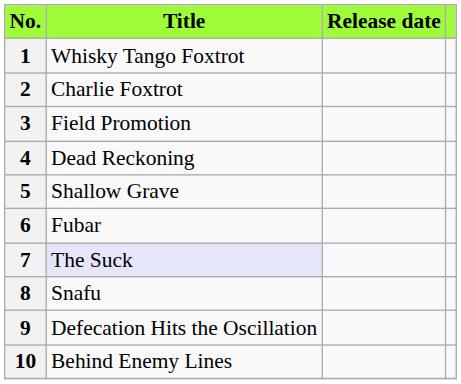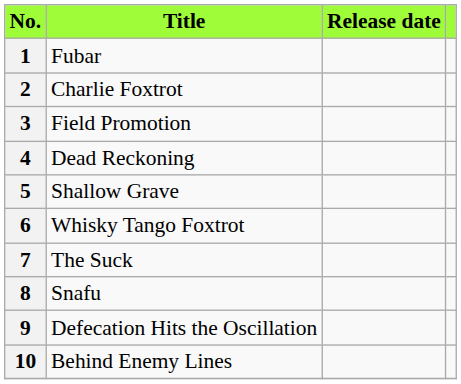 <table class="wikitable plainrowheaders">
 <tr>
 <th style="background:#9EFD38">No.</th>
 <th style="background:#9EFD38">Title</th>
 <th style="background:#9EFD38">Release date</th>
 <th style="background:#9EFD38"></th>
 </tr>
 <tr>
 <th style="text-align:center;" scope="row">1</th>
-<td>Whisky Tango Foxtrot</td>
+<td>Fubar</td>
 <td></td>
 <td style="text-align:center;"></td>
 </tr>
 <tr>
 <th style="text-align:center;" scope="row">2</th>
 <td>Charlie Foxtrot</td>
 <td></td>
 <td style="text-align:center;"></td>
 </tr>
 <tr>
 <th style="text-align:center;" scope="row">3</th>
 <td>Field Promotion</td>
 <td></td>
 <td style="text-align:center;"></td>
 </tr>
 <tr>
 <th style="text-align:center;" scope="row">4</th>
 <td>Dead Reckoning</td>
 <td></td>
 <td style="text-align:center;"></td>
 </tr>
 <tr>
 <th style="text-align:center;" scope="row">5</th>
 <td>Shallow Grave</td>
 <td></td>
 <td style="text-align:center;"></td>
 </tr>
 <tr>
 <th style="text-align:center;" scope="row">6</th>
-<td>Fubar</td>
+<td>Whisky Tango Foxtrot</td>
 <td></td>
 <td style="text-align:center;"></td>
 </tr>
 <tr>
 <th style="text-align:center;" scope="row">7</th>
-<td style="background: lavender;">The Suck</td>
+<td>The Suck</td>
 <td></td>
 <td style="text-align:center;"></td>
 </tr>
 <tr>
 <th style="text-align:center;" scope="row">8</th>
 <td>Snafu</td>
 <td></td>
 <td style="text-align:center;"></td>
 </tr>
 <tr>
 <th style="text-align:center;" scope="row">9</th>
 <td>Defecation Hits the Oscillation</td>
 <td></td>
 <td style="text-align:center;"></td>
 </tr>
 <tr>
 <th style="text-align:center;" scope="row">10</th>
 <td>Behind Enemy Lines</td>
 <td></td>
 <td style="text-align:center;"></td>
 </tr>
 <tr>
 </tr>
 </table>
